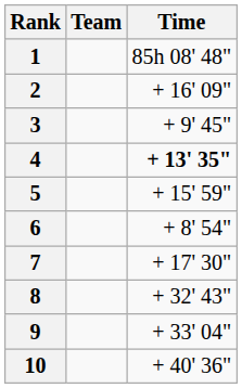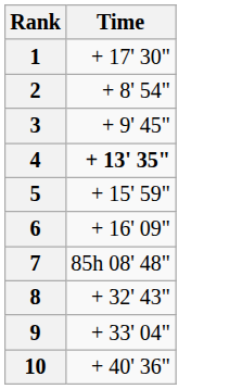 <table class="wikitable">
 <tr>
 <th scope="col">Rank</th>
-<th scope="col">Team</th>
 <th scope="col">Time</th>
 </tr>
 <tr>
 <th scope="row">1</th>
-<td>  </td>
-<td align="right">85h 08' 48"</td>
+<td align="right">+ 17' 30"</td>
 </tr>
 <tr>
 <th scope="row">2</th>
-<td> </td>
-<td align="right">+ 16' 09"</td>
+<td align="right">+ 8' 54"</td>
 </tr>
 <tr>
 <th scope="row">3</th>
-<td> </td>
 <td align="right">+ 9' 45"</td>
 </tr>
 <tr>
 <th scope="row">4</th>
-<td> </td>
 <td align="right"><strong>+ 13' 35"</strong></td>
 </tr>
 <tr>
 <th scope="row">5</th>
-<td> </td>
 <td align="right">+ 15' 59"</td>
 </tr>
 <tr>
 <th scope="row">6</th>
-<td> </td>
-<td align="right">+ 8' 54"</td>
+<td align="right">+ 16' 09"</td>
 </tr>
 <tr>
 <th scope="row">7</th>
-<td> </td>
-<td align="right">+ 17' 30"</td>
+<td align="right">85h 08' 48"</td>
 </tr>
 <tr>
 <th scope="row">8</th>
-<td> </td>
 <td align="right">+ 32' 43"</td>
 </tr>
 <tr>
 <th scope="row">9</th>
-<td> </td>
 <td align="right">+ 33' 04"</td>
 </tr>
 <tr>
 <th scope="row">10</th>
-<td> </td>
 <td align="right">+ 40' 36"</td>
 </tr>
 </table>
